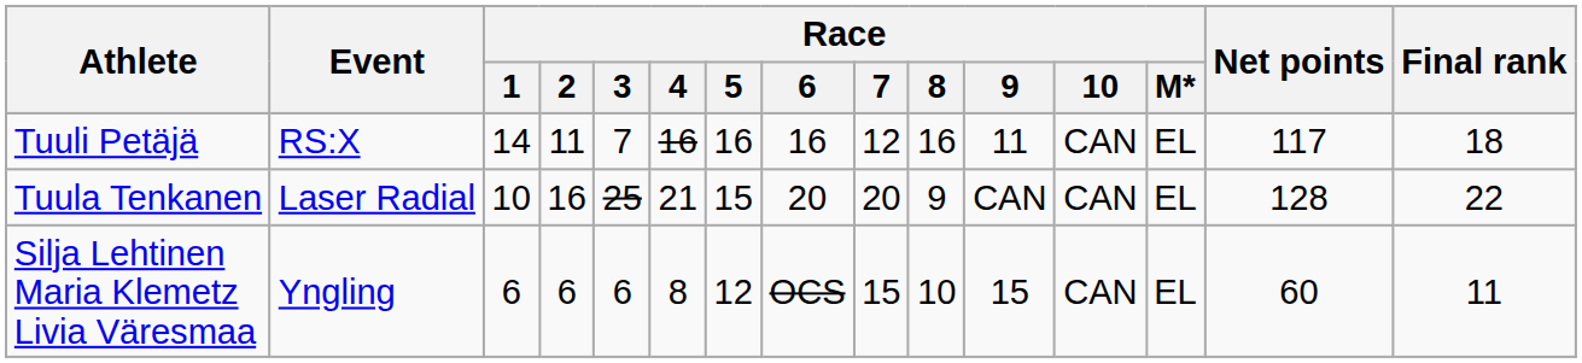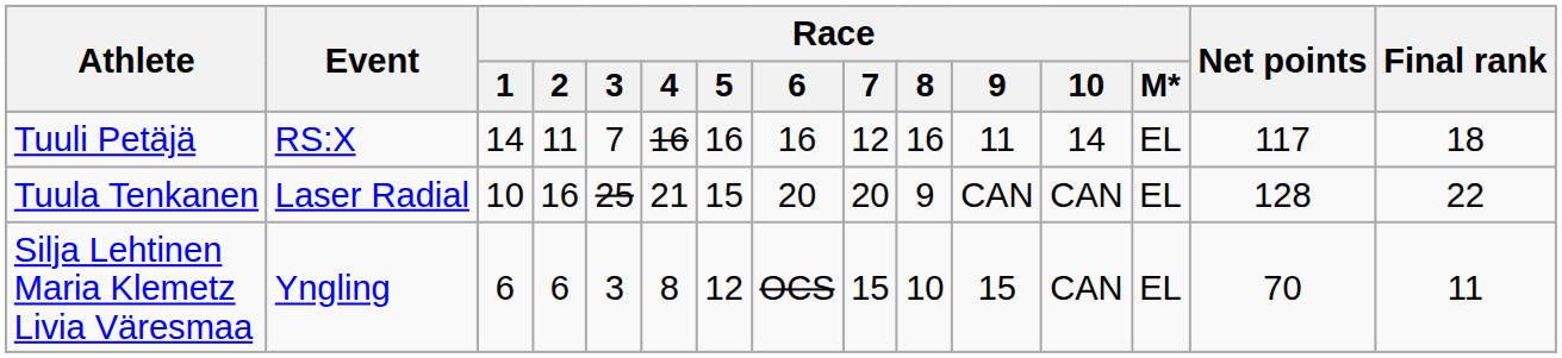 <table class="wikitable" style="font-size:90%">
 <tr>
 <th rowspan="2">Athlete</th>
 <th rowspan="2">Event</th>
 <th colspan=11>Race</th>
 <th rowspan=2>Net points</th>
 <th rowspan=2>Final rank</th>
 </tr>
 <tr style="font-size:95%">
 <th>1</th>
 <th>2</th>
 <th>3</th>
 <th>4</th>
 <th>5</th>
 <th>6</th>
 <th>7</th>
 <th>8</th>
 <th>9</th>
 <th>10</th>
 <th>M*</th>
 </tr>
 <tr align=center>
 <td align=left><a href='#'>Tuuli Petäjä</a></td>
 <td align=left><a href='#'>RS:X</a></td>
 <td>14</td>
 <td>11</td>
 <td>7</td>
 <td><s>16</s></td>
 <td>16</td>
 <td>16</td>
 <td>12</td>
 <td>16</td>
 <td>11</td>
-<td>CAN</td>
+<td>14</td>
 <td>EL</td>
 <td>117</td>
 <td>18</td>
 </tr>
 <tr align=center>
 <td align=left><a href='#'>Tuula Tenkanen</a></td>
 <td align=left><a href='#'>Laser Radial</a></td>
 <td>10</td>
 <td>16</td>
 <td><s>25</s></td>
 <td>21</td>
 <td>15</td>
 <td>20</td>
 <td>20</td>
 <td>9</td>
 <td>CAN</td>
 <td>CAN</td>
 <td>EL</td>
 <td>128</td>
 <td>22</td>
 </tr>
 <tr align=center>
 <td align=left><a href='#'>Silja Lehtinen</a><br><a href='#'>Maria Klemetz</a><br><a href='#'>Livia Väresmaa</a></td>
 <td align=left><a href='#'>Yngling</a></td>
 <td>6</td>
 <td>6</td>
-<td>6</td>
+<td>3</td>
 <td>8</td>
 <td>12</td>
 <td><s>OCS</s></td>
 <td>15</td>
 <td>10</td>
 <td>15</td>
 <td>CAN</td>
 <td>EL</td>
-<td>60</td>
+<td>70</td>
 <td>11</td>
 </tr>
 </table>
